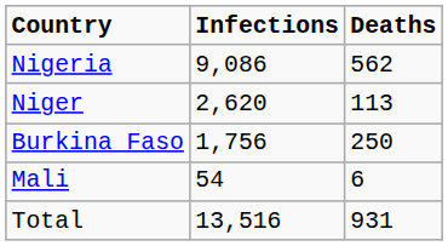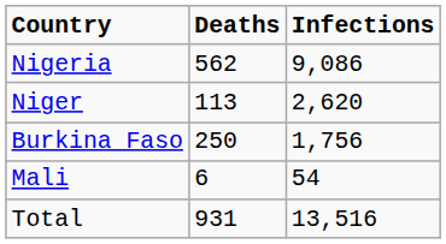 <table class="wikitable" style="float: right; margin:0 1em 0.5em 1em;">
 <tr>
 <td><strong>Country</strong></td>
+<td><strong>Deaths</strong></td>
 <td><strong>Infections</strong></td>
-<td><strong>Deaths</strong></td>
 </tr>
 <tr>
 <td><a href='#'>Nigeria</a></td>
+<td>562</td>
 <td>9,086</td>
-<td>562</td>
 </tr>
 <tr>
 <td><a href='#'>Niger</a></td>
+<td>113</td>
 <td>2,620</td>
-<td>113</td>
 </tr>
 <tr>
 <td><a href='#'>Burkina Faso</a></td>
+<td>250</td>
 <td>1,756</td>
-<td>250</td>
 </tr>
 <tr>
 <td><a href='#'>Mali</a></td>
+<td>6</td>
 <td>54</td>
-<td>6</td>
 </tr>
 <tr>
 <td>Total</td>
+<td>931</td>
 <td>13,516</td>
-<td>931</td>
 </tr>
 </table>
